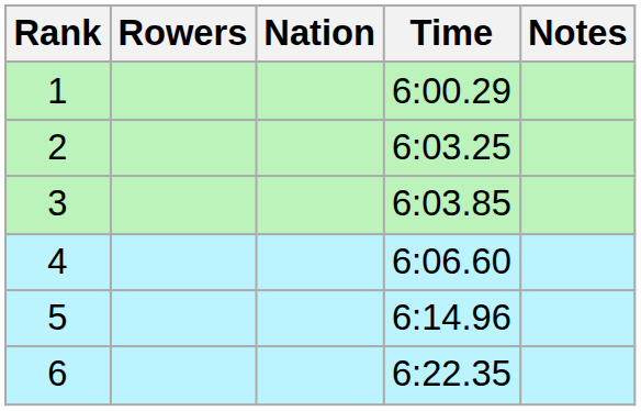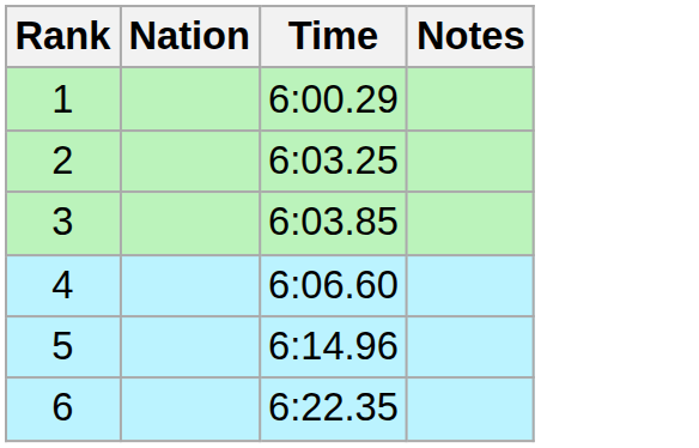 <table class="wikitable sortable" style="text-align:center">
 <tr>
 <th>Rank</th>
-<th>Rowers</th>
 <th>Nation</th>
 <th>Time</th>
 <th>Notes</th>
 </tr>
 <tr bgcolor=bbf3bb>
 <td>1</td>
-<td align=left data-sort-value="Brudel, Ralf"></td>
 <td align=left></td>
 <td>6:00.29</td>
 <td></td>
 </tr>
 <tr bgcolor=bbf3bb>
 <td>2</td>
-<td align=left data-sort-value="Pimenov, Nikolay"></td>
 <td align=left></td>
 <td>6:03.25</td>
 <td></td>
 </tr>
 <tr bgcolor=bbf3bb>
 <td>3</td>
-<td align=left data-sort-value="Berrisford, Simon"></td>
 <td align=left></td>
 <td>6:03.85</td>
 <td></td>
 </tr>
 <tr bgcolor=bbf3ff>
 <td>4</td>
-<td align=left data-sort-value="Clayton-Greene, Campbell"></td>
 <td align=left></td>
 <td>6:06.60</td>
 <td></td>
 </tr>
 <tr bgcolor=bbf3ff>
 <td>5</td>
-<td align=left data-sort-value="de Vries, Tjark"></td>
 <td align=left></td>
 <td>6:14.96</td>
 <td></td>
 </tr>
 <tr bgcolor=bbf3ff>
 <td>6</td>
-<td align=left data-sort-value="Berkhout, Darby"></td>
 <td align=left></td>
 <td>6:22.35</td>
 <td></td>
 </tr>
 </table>
